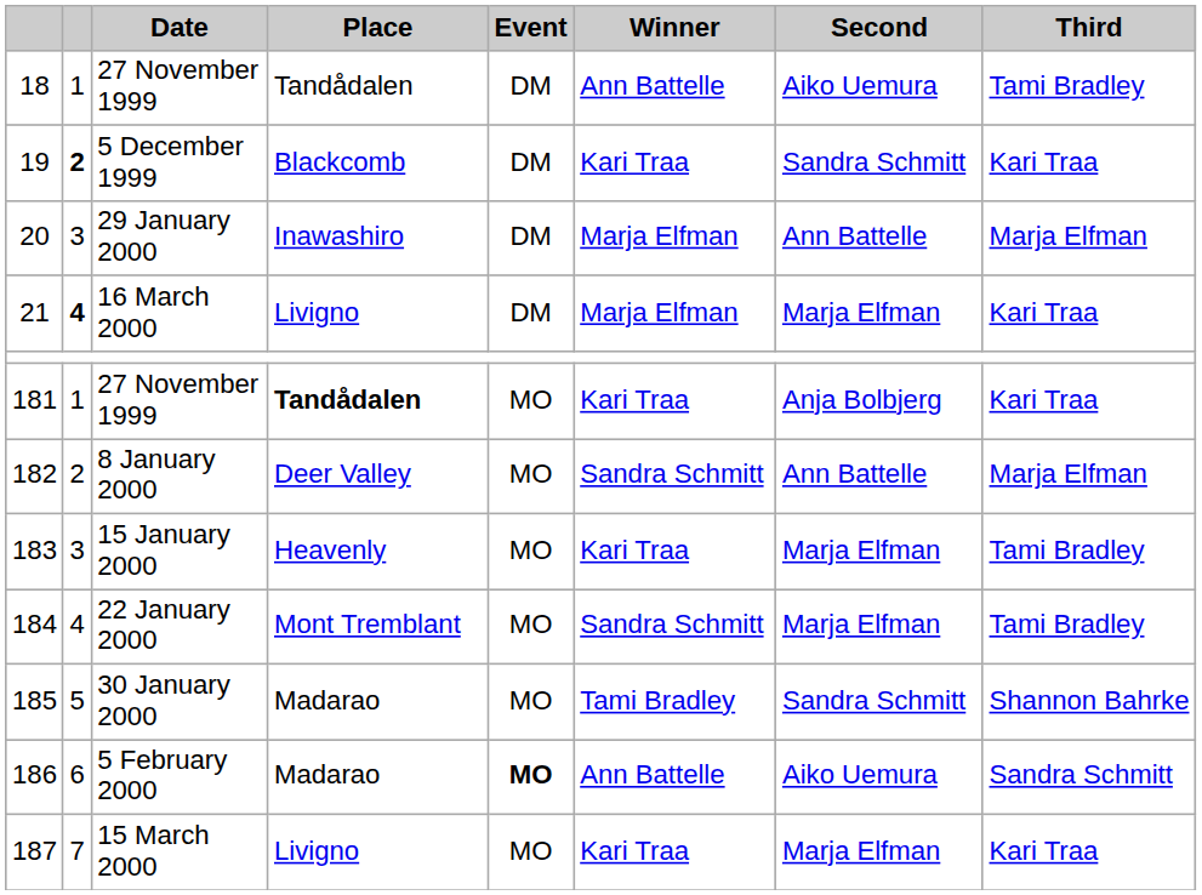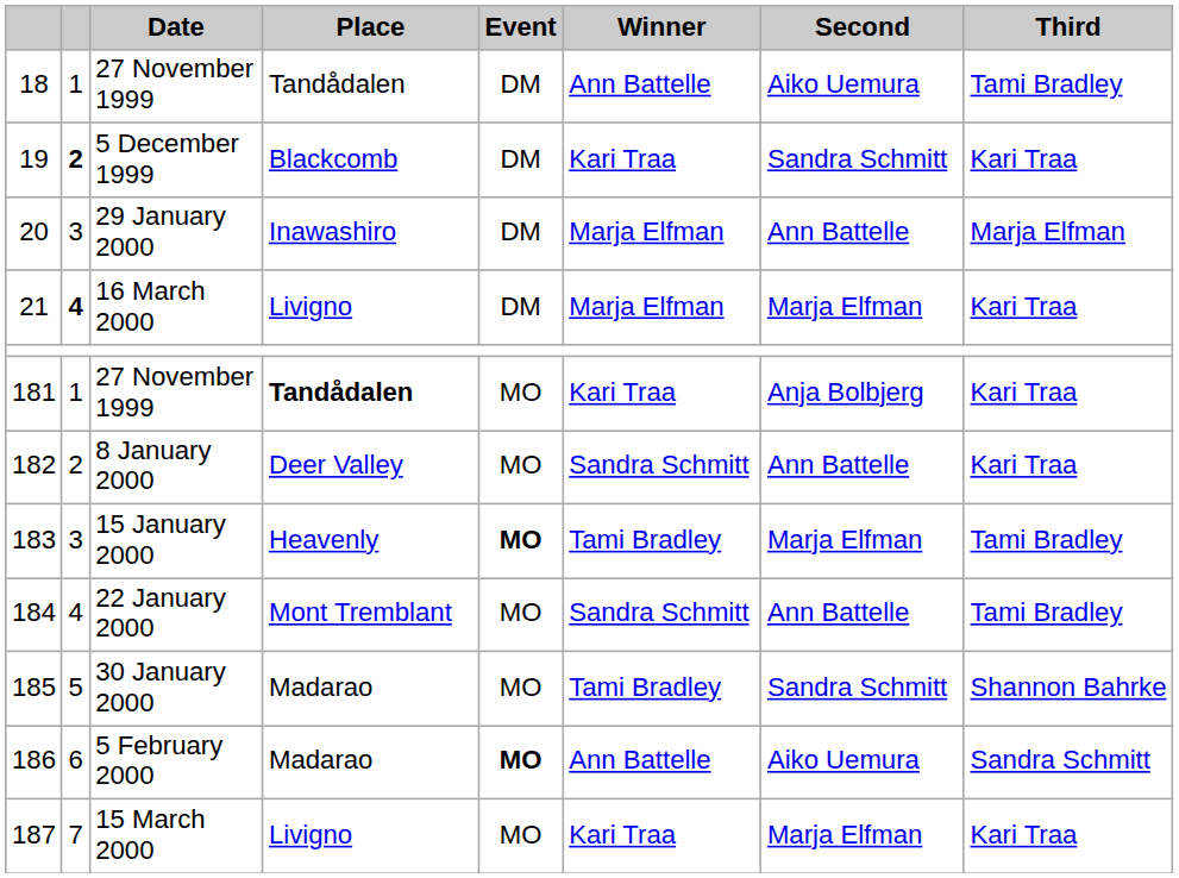 <table class="wikitable plainrowheaders" style="background:#fff; font-size:86%; line-height:16px; border:grey solid 1px; border-collapse:collapse;">
 <tr style="background:#ccc; text-align:center;">
 <th scope="col" style="background:#ccc; width=20 px;"></th>
 <th scope="col" style="background:#ccc; width=30 px;"></th>
 <th scope="col" style="background:#ccc; width:120px;">Date</th>
 <th scope="col" style="background:#ccc; width:160px;">Place</th>
 <th scope="col" style="background:#ccc; width:15px;">Event</th>
 <th scope="col" style="background:#ccc; width:185px;">Winner</th>
 <th scope="col" style="background:#ccc; width:185px;">Second</th>
 <th scope="col" style="background:#ccc; width:185px;">Third</th>
 </tr>
 <tr>
 <td align=center>18</td>
 <td align=center>1</td>
 <td>27 November 1999</td>
 <td> Tandådalen</td>
 <td align=center>DM</td>
 <td> <a href='#'>Ann Battelle</a></td>
 <td> <a href='#'>Aiko Uemura</a></td>
 <td> <a href='#'>Tami Bradley</a></td>
 </tr>
 <tr>
 <td align=center>19</td>
 <td align=center><strong>2</strong></td>
 <td>5 December 1999</td>
 <td> <a href='#'>Blackcomb</a></td>
 <td align=center>DM</td>
 <td> <a href='#'>Kari Traa</a></td>
 <td> <a href='#'>Sandra Schmitt</a></td>
 <td> <a href='#'>Kari Traa</a></td>
 </tr>
 <tr>
 <td align=center>20</td>
 <td align=center>3</td>
 <td>29 January 2000</td>
 <td> <a href='#'>Inawashiro</a></td>
 <td align=center>DM</td>
 <td> <a href='#'>Marja Elfman</a></td>
 <td> <a href='#'>Ann Battelle</a></td>
 <td> <a href='#'>Marja Elfman</a></td>
 </tr>
 <tr>
 <td align=center>21</td>
 <td align=center><strong>4</strong></td>
 <td>16 March 2000</td>
 <td> <a href='#'>Livigno</a></td>
 <td align=center>DM</td>
 <td> <a href='#'>Marja Elfman</a></td>
 <td> <a href='#'>Marja Elfman</a></td>
 <td> <a href='#'>Kari Traa</a></td>
 </tr>
 <tr>
 <td colspan=8></td>
 </tr>
 <tr>
 <td align=center>181</td>
 <td align=center>1</td>
 <td>27 November 1999</td>
 <td><strong> Tandådalen</strong></td>
 <td align=center>MO</td>
 <td> <a href='#'>Kari Traa</a></td>
 <td> <a href='#'>Anja Bolbjerg</a></td>
 <td> <a href='#'>Kari Traa</a></td>
 </tr>
 <tr>
 <td align=center>182</td>
 <td align=center>2</td>
 <td>8 January 2000</td>
 <td> <a href='#'>Deer Valley</a></td>
 <td align=center>MO</td>
 <td> <a href='#'>Sandra Schmitt</a></td>
 <td> <a href='#'>Ann Battelle</a></td>
-<td> <a href='#'>Marja Elfman</a></td>
+<td> <a href='#'>Kari Traa</a></td>
 </tr>
 <tr>
 <td align=center>183</td>
 <td align=center>3</td>
 <td>15 January 2000</td>
 <td> <a href='#'>Heavenly</a></td>
-<td align=center>MO</td>
-<td> <a href='#'>Kari Traa</a></td>
+<td align=center><strong>MO</strong></td>
+<td> <a href='#'>Tami Bradley</a></td>
 <td> <a href='#'>Marja Elfman</a></td>
 <td> <a href='#'>Tami Bradley</a></td>
 </tr>
 <tr>
 <td align=center>184</td>
 <td align=center>4</td>
 <td>22 January 2000</td>
 <td> <a href='#'>Mont Tremblant</a></td>
 <td align=center>MO</td>
 <td> <a href='#'>Sandra Schmitt</a></td>
-<td> <a href='#'>Marja Elfman</a></td>
+<td> <a href='#'>Ann Battelle</a></td>
 <td> <a href='#'>Tami Bradley</a></td>
 </tr>
 <tr>
 <td align=center>185</td>
 <td align=center>5</td>
 <td>30 January 2000</td>
 <td> Madarao</td>
 <td align=center>MO</td>
 <td> <a href='#'>Tami Bradley</a></td>
 <td> <a href='#'>Sandra Schmitt</a></td>
 <td> <a href='#'>Shannon Bahrke</a></td>
 </tr>
 <tr>
 <td align=center>186</td>
 <td align=center>6</td>
 <td>5 February 2000</td>
 <td> Madarao</td>
 <td align=center><strong>MO</strong></td>
 <td> <a href='#'>Ann Battelle</a></td>
 <td> <a href='#'>Aiko Uemura</a></td>
 <td> <a href='#'>Sandra Schmitt</a></td>
 </tr>
 <tr>
 <td align=center>187</td>
 <td align=center>7</td>
 <td>15 March 2000</td>
 <td> <a href='#'>Livigno</a></td>
 <td align=center>MO</td>
 <td> <a href='#'>Kari Traa</a></td>
 <td> <a href='#'>Marja Elfman</a></td>
 <td> <a href='#'>Kari Traa</a></td>
 </tr>
 </table>
